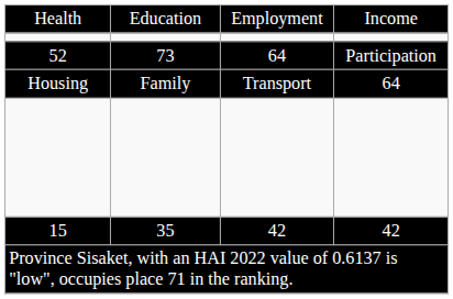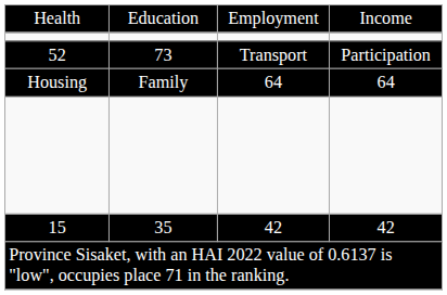 <table class="wikitable floatright" style="width:400px;">
 <tr>
 <td style="text-align:center; width:100px; background:black; color:white;">Health</td>
 <td style="text-align:center; width:100px; background:black; color:white;">Education</td>
 <td style="text-align:center; width:100px; background:black; color:white;">Employment</td>
 <td style="text-align:center; width:100px; background:black; color:white;">Income</td>
 </tr>
 <tr>
 <td></td>
 <td></td>
 <td></td>
 <td></td>
 </tr>
 <tr>
 <td style="text-align:center; background:black; color:white;">52</td>
 <td style="text-align:center; background:black; color:white;">73</td>
-<td style="text-align:center; background:black; color:white;">64</td>
+<td style="text-align:center; background:black; color:white;">Transport</td>
 <td style="text-align:center; background:black; color:white;">Participation</td>
 </tr>
 <tr>
 <td style="text-align:center; background:black; color:white;">Housing</td>
 <td style="text-align:center; background:black; color:white;">Family</td>
-<td style="text-align:center; background:black; color:white;">Transport</td>
+<td style="text-align:center; background:black; color:white;">64</td>
 <td style="text-align:center; background:black; color:white;">64</td>
 </tr>
 <tr>
 <td style="height:100px;"></td>
 <td></td>
 <td></td>
 <td></td>
 </tr>
 <tr>
 <td style="text-align:center; background:black; color:white;">15</td>
 <td style="text-align:center; background:black; color:white;">35</td>
 <td style="text-align:center; background:black; color:white;">42</td>
 <td style="text-align:center; background:black; color:white;">42</td>
 </tr>
 <tr>
 <td colspan="4"; style="background:black; color:white;">Province Sisaket, with an HAI 2022 value of 0.6137 is "low", occupies place 71 in the ranking.</td>
 </tr>
 </table>
